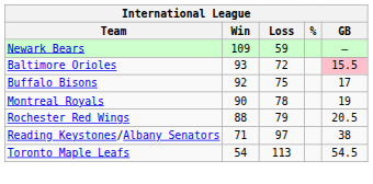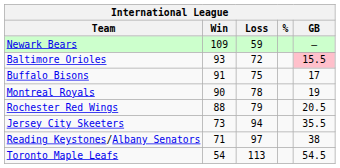 <table class="wikitable">
 <tr>
 <th colspan="5">International League</th>
 </tr>
 <tr>
 <th width="60%">Team</th>
 <th>Win</th>
 <th>Loss</th>
 <th>%</th>
 <th>GB</th>
 </tr>
 <tr align=center bgcolor=ccffcc>
 <td align=left><a href='#'>Newark Bears</a></td>
 <td>109</td>
 <td>59</td>
 <td></td>
 <td>–</td>
 </tr>
 <tr align=center>
 <td align=left><a href='#'>Baltimore Orioles</a></td>
 <td>93</td>
 <td>72</td>
 <td></td>
 <td style="background: pink;">15.5</td>
 </tr>
 <tr align=center>
 <td align=left><a href='#'>Buffalo Bisons</a></td>
-<td>92</td>
+<td>91</td>
 <td>75</td>
 <td></td>
 <td>17</td>
 </tr>
 <tr align=center>
 <td align=left><a href='#'>Montreal Royals</a></td>
 <td>90</td>
 <td>78</td>
 <td></td>
 <td>19</td>
 </tr>
 <tr align=center>
 <td align=left><a href='#'>Rochester Red Wings</a></td>
 <td>88</td>
 <td>79</td>
 <td></td>
 <td>20.5</td>
 </tr>
 <tr align=center>
+<td align=left><a href='#'>Jersey City Skeeters</a></td>
+<td>73</td>
+<td>94</td>
+<td></td>
+<td>35.5</td>
+</tr>
+<tr align=center>
 <td align=left><a href='#'>Reading Keystones</a>/<a href='#'>Albany Senators</a></td>
 <td>71</td>
 <td>97</td>
 <td></td>
 <td>38</td>
 </tr>
 <tr align=center>
 <td align=left><a href='#'>Toronto Maple Leafs</a></td>
 <td>54</td>
 <td>113</td>
 <td></td>
 <td>54.5</td>
 </tr>
 </table>
